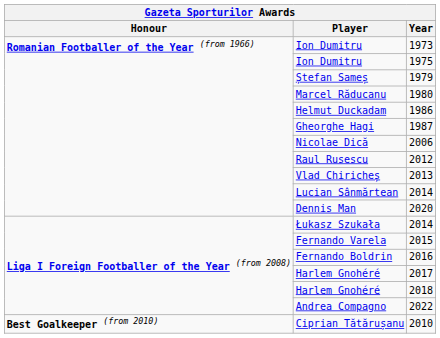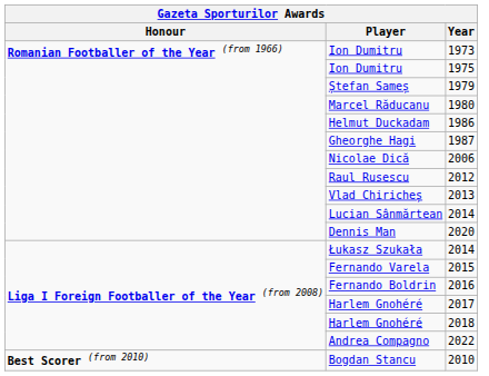 <table class="wikitable" align=center>
 <tr>
 <th Colspan=3><a href='#'>Gazeta Sporturilor</a> Awards</th>
 </tr>
 <tr>
 <th Align=Left>Honour</th>
 <th Align=Left>Player</th>
 <th Align=Left>Year</th>
 </tr>
 <tr>
 <td rowspan="11" valign="top" align="left"><strong><a href='#'>Romanian Footballer of the Year</a></strong> <sup><em>(from 1966)</em></sup></td>
 <td><a href='#'>Ion Dumitru</a></td>
 <td class="wikitable" align=center>1973</td>
 </tr>
 <tr>
 <td><a href='#'>Ion Dumitru</a></td>
 <td class="wikitable" align=center>1975</td>
 </tr>
 <tr>
 <td><a href='#'>Ștefan Sameș</a></td>
 <td class="wikitable" align=center>1979</td>
 </tr>
 <tr>
 <td><a href='#'>Marcel Răducanu</a></td>
 <td class="wikitable" align=center>1980</td>
 </tr>
 <tr>
 <td><a href='#'>Helmut Duckadam</a></td>
 <td class="wikitable" align=center>1986</td>
 </tr>
 <tr>
 <td><a href='#'>Gheorghe Hagi</a></td>
 <td class="wikitable" align=center>1987</td>
 </tr>
 <tr>
 <td><a href='#'>Nicolae Dică</a></td>
 <td class="wikitable" align=center>2006</td>
 </tr>
 <tr>
 <td><a href='#'>Raul Rusescu</a></td>
 <td class="wikitable" align=center>2012</td>
 </tr>
 <tr>
 <td><a href='#'>Vlad Chiricheș</a></td>
 <td class="wikitable" align=center>2013</td>
 </tr>
 <tr>
 <td><a href='#'>Lucian Sânmărtean</a></td>
 <td class="wikitable" align=center>2014</td>
 </tr>
 <tr>
 <td><a href='#'>Dennis Man</a></td>
 <td>2020</td>
 </tr>
 <tr>
 <td rowspan="6"><strong><a href='#'>Liga I Foreign Footballer of the Year</a></strong> <sup><em>(from 2008)</em></sup></td>
 <td><a href='#'>Łukasz Szukała</a></td>
 <td class="wikitable" align="center">2014</td>
 </tr>
 <tr>
 <td><a href='#'>Fernando Varela</a></td>
 <td>2015</td>
 </tr>
 <tr>
 <td><a href='#'>Fernando Boldrin</a></td>
 <td>2016</td>
 </tr>
 <tr>
 <td><a href='#'>Harlem Gnohéré</a></td>
 <td>2017</td>
 </tr>
 <tr>
 <td><a href='#'>Harlem Gnohéré</a></td>
 <td>2018</td>
 </tr>
 <tr>
 <td><a href='#'>Andrea Compagno</a></td>
 <td>2022</td>
 </tr>
 <tr>
-<td><strong>Best Goalkeeper</strong> <sup><em>(from 2010)</em></sup></td>
-<td><a href='#'>Ciprian Tătărușanu</a></td>
+<td><strong>Best Scorer</strong> <sup><em>(from 2010)</em></sup></td>
+<td><a href='#'>Bogdan Stancu</a></td>
 <td class="wikitable" align=center>2010</td>
 </tr>
 </table>
